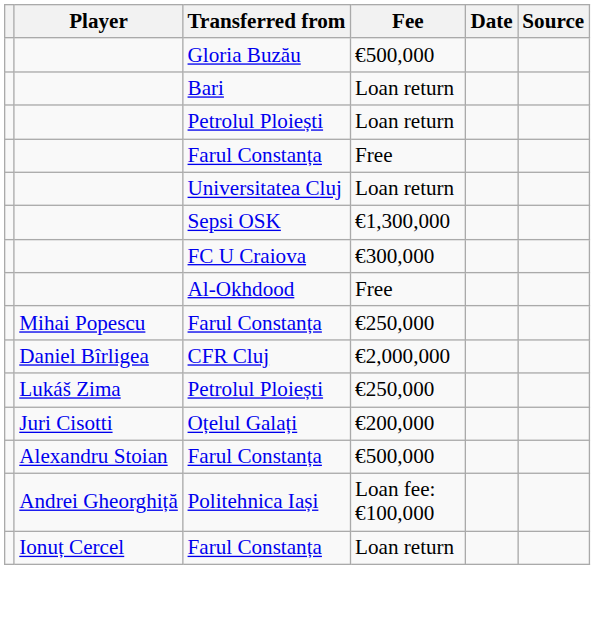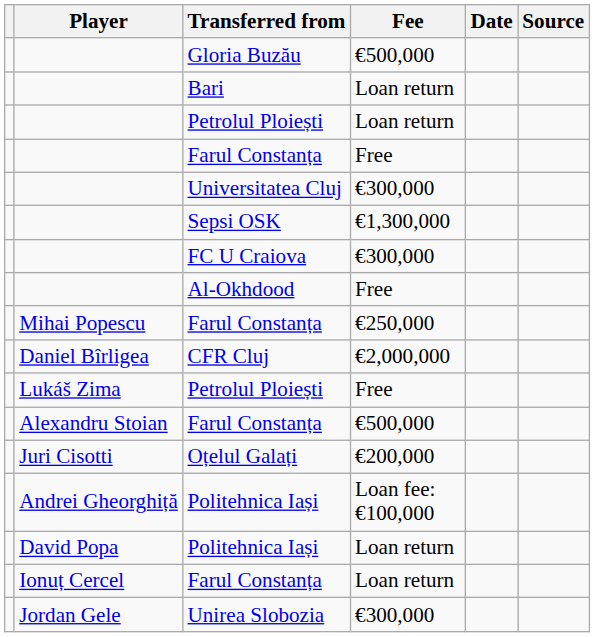 <table class="wikitable plainrowheaders sortable">
 <tr>
 <th></th>
 <th scope="col">Player</th>
 <th>Transferred from</th>
 <th style="width: 80px;">Fee</th>
 <th scope="col">Date</th>
 <th scope="col">Source</th>
 </tr>
 <tr>
 <td align="center"></td>
 <td> </td>
 <td> <a href='#'>Gloria Buzău</a></td>
 <td>€500,000</td>
 <td></td>
 <td></td>
 </tr>
 <tr>
 <td align="center"></td>
 <td> </td>
 <td> <a href='#'>Bari</a></td>
 <td>Loan return</td>
 <td></td>
 <td></td>
 </tr>
 <tr>
 <td align="center"></td>
 <td></td>
 <td> <a href='#'>Petrolul Ploiești</a></td>
 <td>Loan return</td>
 <td></td>
 <td></td>
 </tr>
 <tr>
 <td align="center"></td>
 <td> </td>
 <td> <a href='#'>Farul Constanța</a></td>
 <td>Free</td>
 <td></td>
 <td></td>
 </tr>
 <tr>
 <td align="center"></td>
 <td></td>
 <td> <a href='#'>Universitatea Cluj</a></td>
-<td>Loan return</td>
+<td>€300,000</td>
 <td></td>
 <td></td>
 </tr>
 <tr>
 <td align="center"></td>
 <td></td>
 <td> <a href='#'>Sepsi OSK</a></td>
 <td>€1,300,000</td>
 <td></td>
 <td></td>
 </tr>
 <tr>
 <td align="center"></td>
 <td> </td>
 <td> <a href='#'>FC U Craiova</a></td>
 <td>€300,000</td>
 <td></td>
 <td></td>
 </tr>
 <tr>
 <td align="center"></td>
 <td></td>
 <td> <a href='#'>Al-Okhdood</a></td>
 <td>Free</td>
 <td></td>
 <td></td>
 </tr>
 <tr>
 <td align="center"></td>
 <td> <a href='#'>Mihai Popescu</a></td>
 <td> <a href='#'>Farul Constanța</a></td>
 <td>€250,000</td>
 <td></td>
 <td></td>
 </tr>
 <tr>
 <td align="center"></td>
 <td> <a href='#'>Daniel Bîrligea</a></td>
 <td> <a href='#'>CFR Cluj</a></td>
 <td>€2,000,000</td>
 <td></td>
 <td></td>
 </tr>
 <tr>
 <td align="center"></td>
 <td> <a href='#'>Lukáš Zima</a></td>
 <td> <a href='#'>Petrolul Ploiești</a></td>
-<td>€250,000</td>
+<td>Free</td>
+<td></td>
+<td></td>
+</tr>
+<tr>
+<td align="center"></td>
+<td> <a href='#'>Alexandru Stoian</a></td>
+<td> <a href='#'>Farul Constanța</a></td>
+<td>€500,000</td>
 <td></td>
 <td></td>
 </tr>
 <tr>
 <td align="center"></td>
 <td> <a href='#'>Juri Cisotti</a></td>
 <td> <a href='#'>Oțelul Galați</a></td>
 <td>€200,000</td>
 <td></td>
 <td></td>
 </tr>
 <tr>
 <td align="center"></td>
-<td> <a href='#'>Alexandru Stoian</a></td>
-<td> <a href='#'>Farul Constanța</a></td>
-<td>€500,000</td>
+<td> <a href='#'>Andrei Gheorghiță</a></td>
+<td> <a href='#'>Politehnica Iași</a></td>
+<td>Loan fee: €100,000</td>
 <td></td>
 <td></td>
 </tr>
 <tr>
 <td align="center"></td>
-<td> <a href='#'>Andrei Gheorghiță</a></td>
+<td> <a href='#'>David Popa</a></td>
 <td> <a href='#'>Politehnica Iași</a></td>
-<td>Loan fee: €100,000</td>
+<td>Loan return</td>
 <td></td>
 <td></td>
 </tr>
 <tr>
 <td align="center"></td>
 <td> <a href='#'>Ionuț Cercel</a></td>
 <td> <a href='#'>Farul Constanța</a></td>
 <td>Loan return</td>
 <td></td>
 <td></td>
 </tr>
+<tr>
+<td align="center"></td>
+<td> <a href='#'>Jordan Gele</a></td>
+<td> <a href='#'>Unirea Slobozia</a></td>
+<td>€300,000</td>
+<td></td>
+<td></td>
+</tr>
 </table>
